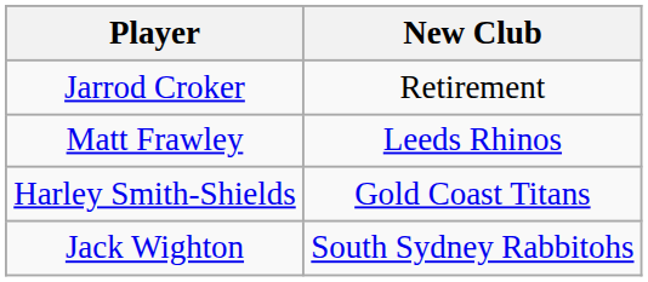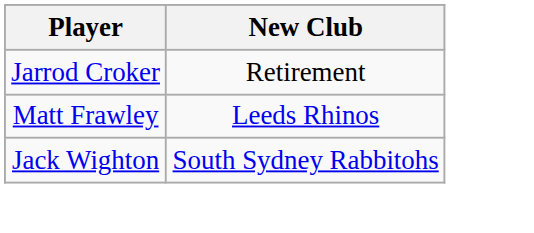 <table class="wikitable sortable" style="text-align: center; font-size:90%">
 <tr style="background:#efefef;">
 <th>Player</th>
 <th>New Club</th>
 </tr>
 <tr>
 <td><a href='#'>Jarrod Croker</a></td>
 <td>Retirement</td>
 </tr>
 <tr>
 <td><a href='#'>Matt Frawley</a></td>
 <td><a href='#'>Leeds Rhinos</a></td>
 </tr>
 <tr>
-<td><a href='#'>Harley Smith-Shields</a></td>
-<td><a href='#'>Gold Coast Titans</a></td>
-</tr>
-<tr>
 <td><a href='#'>Jack Wighton</a></td>
 <td><a href='#'>South Sydney Rabbitohs</a></td>
 </tr>
 </table>
